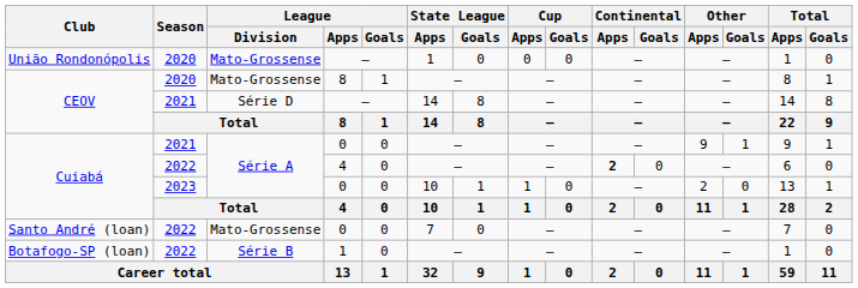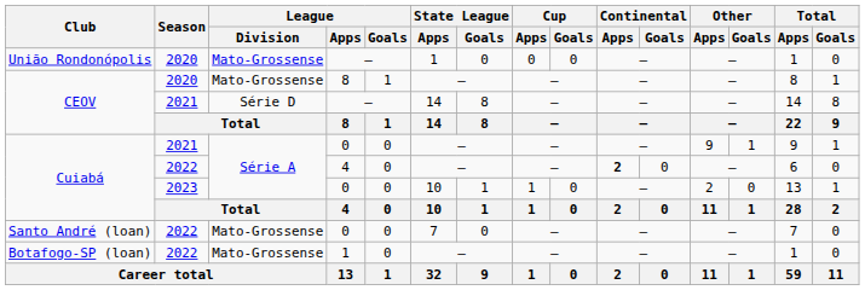 <table class="wikitable" style="text-align: center;">
 <tr>
 <th rowspan="2">Club</th>
 <th rowspan="2">Season</th>
 <th colspan="3">League</th>
 <th colspan="2">State League</th>
 <th colspan="2">Cup</th>
 <th colspan="2">Continental</th>
 <th colspan="2">Other</th>
 <th colspan="2">Total</th>
 </tr>
 <tr>
 <th>Division</th>
 <th>Apps</th>
 <th>Goals</th>
 <th>Apps</th>
 <th>Goals</th>
 <th>Apps</th>
 <th>Goals</th>
 <th>Apps</th>
 <th>Goals</th>
 <th>Apps</th>
 <th>Goals</th>
 <th>Apps</th>
 <th>Goals</th>
 </tr>
 <tr>
 <td valign="center"><a href='#'>União Rondonópolis</a></td>
 <td><a href='#'>2020</a></td>
 <td><a href='#'>Mato-Grossense</a></td>
 <td colspan="2">—</td>
 <td>1</td>
 <td>0</td>
 <td>0</td>
 <td>0</td>
 <td colspan="2">—</td>
 <td colspan="2">—</td>
 <td>1</td>
 <td>0</td>
 </tr>
 <tr>
 <td rowspan="3" valign="center"><a href='#'>CEOV</a></td>
 <td><a href='#'>2020</a></td>
 <td>Mato-Grossense</td>
 <td>8</td>
 <td>1</td>
 <td colspan="2">—</td>
 <td colspan="2">—</td>
 <td colspan="2">—</td>
 <td colspan="2">—</td>
 <td>8</td>
 <td>1</td>
 </tr>
 <tr>
 <td><a href='#'>2021</a></td>
 <td>Série D</td>
 <td colspan="2">—</td>
 <td>14</td>
 <td>8</td>
 <td colspan="2">—</td>
 <td colspan="2">—</td>
 <td colspan="2">—</td>
 <td>14</td>
 <td>8</td>
 </tr>
 <tr>
 <th colspan="2">Total</th>
 <th>8</th>
 <th>1</th>
 <th>14</th>
 <th>8</th>
 <th colspan="2">—</th>
 <th colspan="2">—</th>
 <th colspan="2">—</th>
 <th>22</th>
 <th>9</th>
 </tr>
 <tr>
 <td rowspan="4" valign="center"><a href='#'>Cuiabá</a></td>
 <td><a href='#'>2021</a></td>
 <td rowspan="3"><a href='#'>Série A</a></td>
 <td>0</td>
 <td>0</td>
 <td colspan="2">—</td>
 <td colspan="2">—</td>
 <td colspan="2">—</td>
 <td>9</td>
 <td>1</td>
 <td>9</td>
 <td>1</td>
 </tr>
 <tr>
 <td><a href='#'>2022</a></td>
 <td>4</td>
 <td>0</td>
 <td colspan="2">—</td>
 <td colspan="2">—</td>
 <td><strong>2</strong></td>
 <td>0</td>
 <td colspan="2">—</td>
 <td>6</td>
 <td>0</td>
 </tr>
 <tr>
 <td><a href='#'>2023</a></td>
 <td>0</td>
 <td>0</td>
 <td>10</td>
 <td>1</td>
 <td>1</td>
 <td>0</td>
 <td colspan="2">—</td>
 <td>2</td>
 <td>0</td>
 <td>13</td>
 <td>1</td>
 </tr>
 <tr>
 <th colspan="2">Total</th>
 <th>4</th>
 <th>0</th>
 <th>10</th>
 <th>1</th>
 <th>1</th>
 <th>0</th>
 <th>2</th>
 <th>0</th>
 <th>11</th>
 <th>1</th>
 <th>28</th>
 <th>2</th>
 </tr>
 <tr>
 <td valign="center"><a href='#'>Santo André</a> (loan)</td>
 <td><a href='#'>2022</a></td>
 <td>Mato-Grossense</td>
 <td>0</td>
 <td>0</td>
 <td>7</td>
 <td>0</td>
 <td colspan="2">—</td>
 <td colspan="2">—</td>
 <td colspan="2">—</td>
 <td>7</td>
 <td>0</td>
 </tr>
 <tr>
 <td valign="center"><a href='#'>Botafogo-SP</a> (loan)</td>
 <td><a href='#'>2022</a></td>
-<td><a href='#'>Série B</a></td>
+<td>Mato-Grossense</td>
 <td>1</td>
 <td>0</td>
 <td colspan="2">—</td>
 <td colspan="2">—</td>
 <td colspan="2">—</td>
 <td colspan="2">—</td>
 <td>1</td>
 <td>0</td>
 </tr>
 <tr>
 <th colspan="3"><strong>Career total</strong></th>
 <th>13</th>
 <th>1</th>
 <th>32</th>
 <th>9</th>
 <th>1</th>
 <th>0</th>
 <th>2</th>
 <th>0</th>
 <th>11</th>
 <th>1</th>
 <th>59</th>
 <th>11</th>
 </tr>
 </table>
